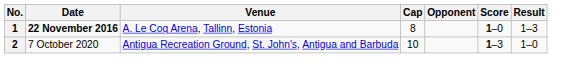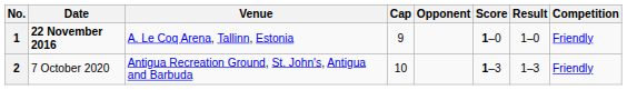 <table class="wikitable plainrowheaders sortable">
 <tr>
 <th scope=col>No.</th>
 <th scope=col data-sort-type=date>Date</th>
 <th scope=col>Venue</th>
 <th scope=col>Cap</th>
 <th scope=col>Opponent</th>
 <th scope=col>Score</th>
 <th scope=col>Result</th>
+<th scope=col>Competition</th>
 </tr>
 <tr>
 <th scope=row>1</th>
 <td><strong>22 November 2016</strong></td>
 <td><a href='#'>A. Le Coq Arena</a>, <a href='#'>Tallinn</a>, <a href='#'>Estonia</a></td>
-<td align=center>8</td>
+<td align=center>9</td>
 <td></td>
 <td align=center><strong>1</strong>–0</td>
-<td align=center>1–3</td>
+<td align=center>1–0</td>
+<td><a href='#'>Friendly</a></td>
 </tr>
 <tr>
 <th scope=row>2</th>
 <td>7 October 2020</td>
 <td><a href='#'>Antigua Recreation Ground</a>, <a href='#'>St. John's</a>, <a href='#'>Antigua and Barbuda</a></td>
 <td align=center>10</td>
 <td></td>
 <td align=center><strong>1</strong>–3</td>
-<td align=center>1–0</td>
+<td align=center>1–3</td>
+<td><a href='#'>Friendly</a></td>
 </tr>
 </table>
